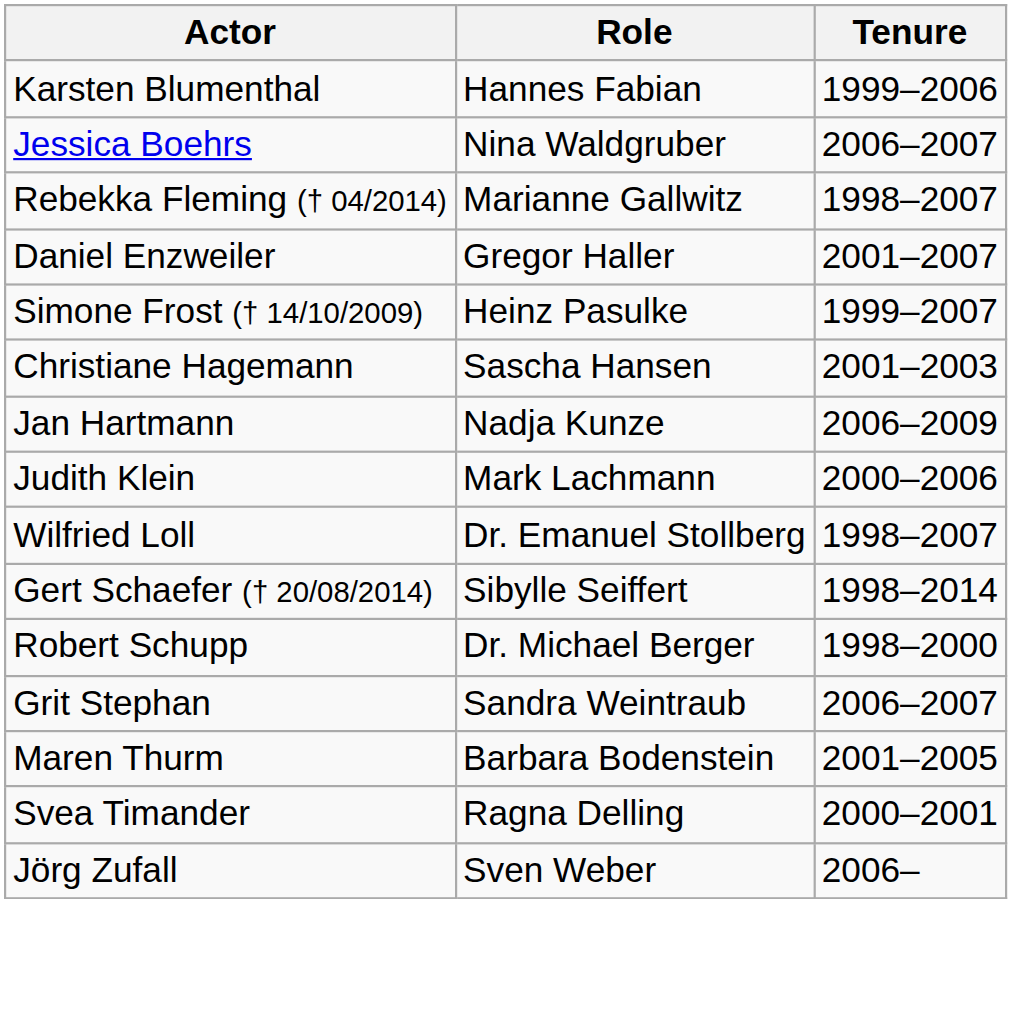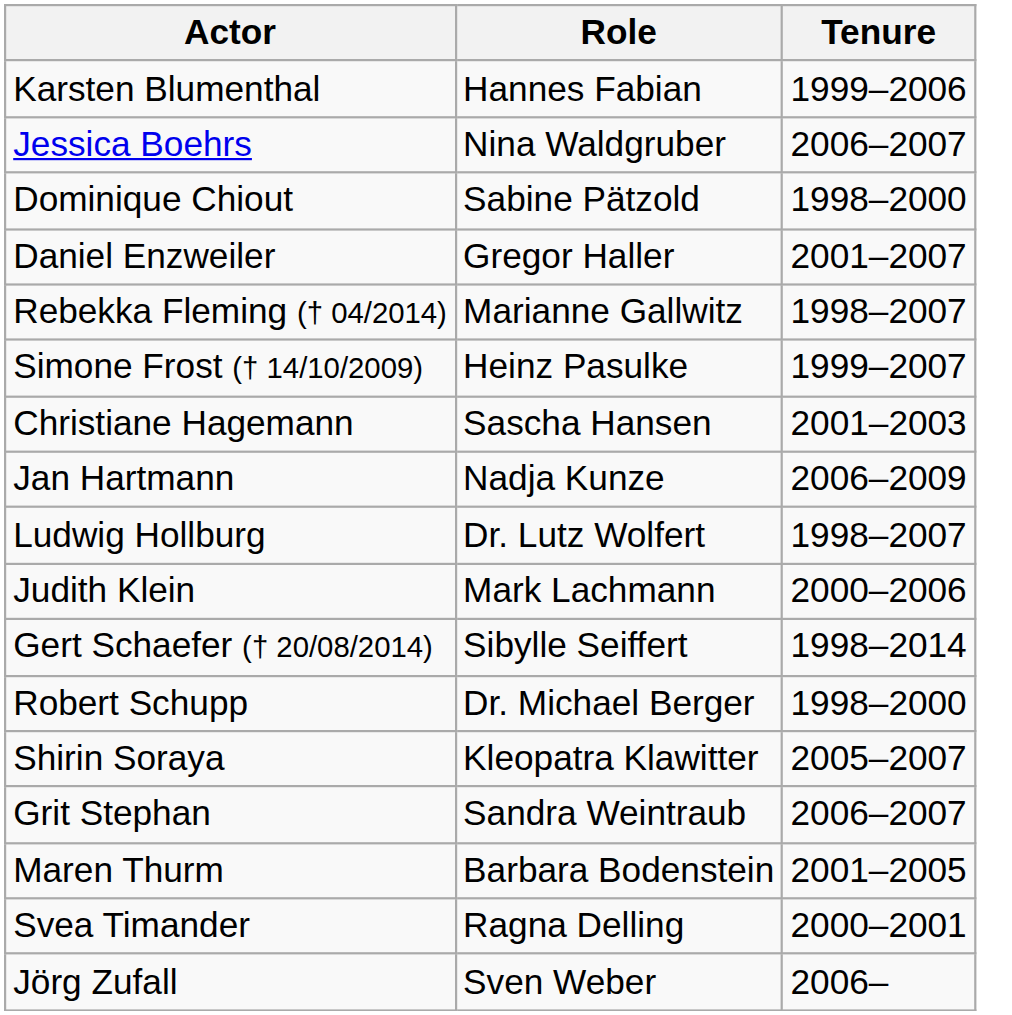 <table class="wikitable">
 <tr>
 <th>Actor</th>
 <th>Role</th>
 <th>Tenure</th>
 </tr>
 <tr>
 <td>Karsten Blumenthal</td>
 <td>Hannes Fabian</td>
 <td>1999–2006</td>
 </tr>
 <tr>
 <td><a href='#'>Jessica Boehrs</a></td>
 <td>Nina Waldgruber</td>
 <td>2006–2007</td>
 </tr>
 <tr>
-<td>Rebekka Fleming <small>(† 04/2014)</small></td>
-<td>Marianne Gallwitz</td>
-<td>1998–2007</td>
+<td>Dominique Chiout</td>
+<td>Sabine Pätzold</td>
+<td>1998–2000</td>
 </tr>
 <tr>
 <td>Daniel Enzweiler</td>
 <td>Gregor Haller</td>
 <td>2001–2007</td>
+</tr>
+<tr>
+<td>Rebekka Fleming <small>(† 04/2014)</small></td>
+<td>Marianne Gallwitz</td>
+<td>1998–2007</td>
 </tr>
 <tr>
 <td>Simone Frost <small>(† 14/10/2009)</small></td>
 <td>Heinz Pasulke</td>
 <td>1999–2007</td>
 </tr>
 <tr>
 <td>Christiane Hagemann</td>
 <td>Sascha Hansen</td>
 <td>2001–2003</td>
 </tr>
 <tr>
 <td>Jan Hartmann</td>
 <td>Nadja Kunze</td>
 <td>2006–2009</td>
 </tr>
 <tr>
+<td>Ludwig Hollburg</td>
+<td>Dr. Lutz Wolfert</td>
+<td>1998–2007</td>
+</tr>
+<tr>
 <td>Judith Klein</td>
 <td>Mark Lachmann</td>
 <td>2000–2006</td>
-</tr>
-<tr>
-<td>Wilfried Loll</td>
-<td>Dr. Emanuel Stollberg</td>
-<td>1998–2007</td>
 </tr>
 <tr>
 <td>Gert Schaefer <small>(† 20/08/2014)</small></td>
 <td>Sibylle Seiffert</td>
 <td>1998–2014</td>
 </tr>
 <tr>
 <td>Robert Schupp</td>
 <td>Dr. Michael Berger</td>
 <td>1998–2000</td>
+</tr>
+<tr>
+<td>Shirin Soraya</td>
+<td>Kleopatra Klawitter</td>
+<td>2005–2007</td>
 </tr>
 <tr>
 <td>Grit Stephan</td>
 <td>Sandra Weintraub</td>
 <td>2006–2007</td>
 </tr>
 <tr>
 <td>Maren Thurm</td>
 <td>Barbara Bodenstein</td>
 <td>2001–2005</td>
 </tr>
 <tr>
 <td>Svea Timander</td>
 <td>Ragna Delling</td>
 <td>2000–2001</td>
 </tr>
 <tr>
 <td>Jörg Zufall</td>
 <td>Sven Weber</td>
 <td>2006–</td>
 </tr>
 </table>
